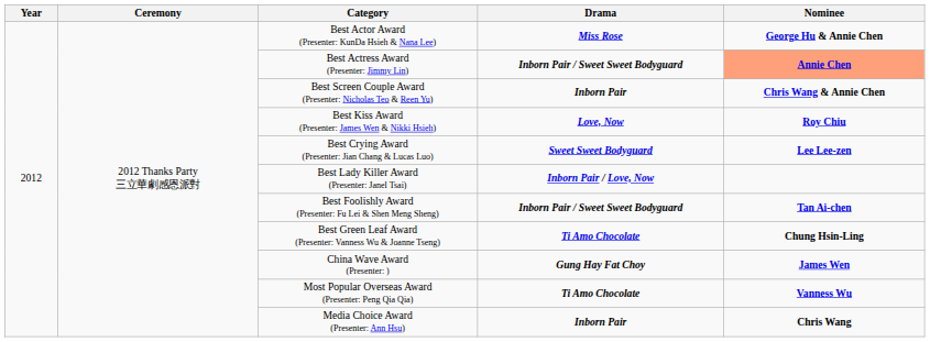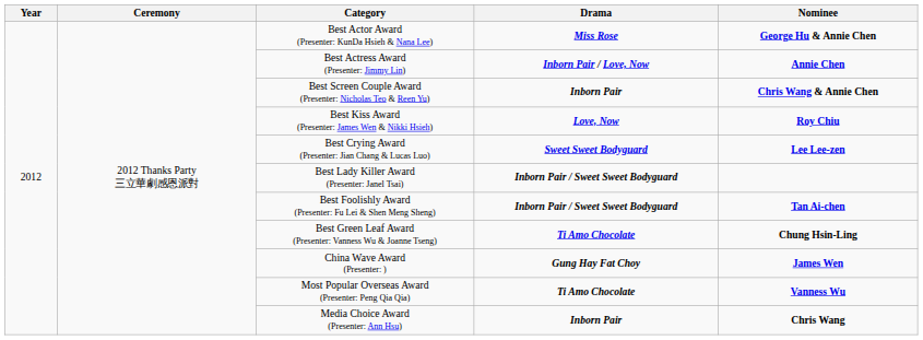 <table class="wikitable" width=88%>
 <tr>
 <th style="width:50px;">Year</th>
 <th style="width:210px;">Ceremony</th>
 <th style="width:230px;">Category</th>
 <th style="width:260px;">Drama</th>
 <th style="width:210px;">Nominee</th>
 </tr>
 <tr>
 <td align="center" rowspan=33>2012</td>
 <td align="center" rowspan=33>2012 Thanks Party<br>三立華劇感恩派對</td>
 <td align="center">Best Actor Award<br><small>(Presenter: KunDa Hsieh & <a href='#'>Nana Lee</a>)</small></td>
 <td align="center"><strong><em><a href='#'>Miss Rose</a></em></strong></td>
 <td align="center"><strong><a href='#'>George Hu</a> & Annie Chen</strong></td>
 </tr>
 <tr>
 <td align="center">Best Actress Award<br><small>(Presenter: <a href='#'>Jimmy Lin</a>)</small></td>
-<td align="center"><strong><em>Inborn Pair / Sweet Sweet Bodyguard</em></strong></td>
-<td align="center" style="background: lightsalmon;"><strong><a href='#'>Annie Chen</a></strong></td>
+<td align="center"><strong><em><a href='#'>Inborn Pair</a> / <a href='#'>Love, Now</a></em></strong></td>
+<td align="center"><strong><a href='#'>Annie Chen</a></strong></td>
 </tr>
 <tr>
 <td align="center">Best Screen Couple Award<br><small>(Presenter: <a href='#'>Nicholas Teo</a> & <a href='#'>Reen Yu</a>)</small></td>
 <td align="center"><strong><em>Inborn Pair</em></strong></td>
 <td align="center"><strong><a href='#'>Chris Wang</a> & Annie Chen</strong></td>
 </tr>
 <tr>
 <td align="center">Best Kiss Award<br><small>(Presenter: <a href='#'>James Wen</a> & <a href='#'>Nikki Hsieh</a>)</small></td>
 <td align="center"><strong><em><a href='#'>Love, Now</a></em></strong></td>
 <td align="center"><strong><a href='#'>Roy Chiu</a></strong></td>
 </tr>
 <tr>
 <td align="center">Best Crying Award<br><small>(Presenter: Jian Chang & Lucas Luo)</small></td>
 <td align="center"><strong><em><a href='#'>Sweet Sweet Bodyguard</a></em></strong></td>
 <td align="center"><strong><a href='#'>Lee Lee-zen</a></strong></td>
 </tr>
 <tr>
 <td align="center">Best Lady Killer Award<br><small>(Presenter: Janel Tsai)</small></td>
-<td align="center"><strong><em><a href='#'>Inborn Pair</a> / <a href='#'>Love, Now</a></em></strong></td>
+<td align="center"><strong><em>Inborn Pair / Sweet Sweet Bodyguard</em></strong></td>
 <td align="center"><strong></strong></td>
 </tr>
 <tr>
 <td align="center">Best Foolishly Award<br><small>(Presenter: Fu Lei & Shen Meng Sheng)</small></td>
 <td align="center"><strong><em>Inborn Pair / Sweet Sweet Bodyguard</em></strong></td>
 <td align="center"><strong><a href='#'>Tan Ai-chen</a></strong></td>
 </tr>
 <tr>
 <td align="center">Best Green Leaf Award<br><small>(Presenter: Vanness Wu & Joanne Tseng)</small></td>
 <td align="center"><strong><em><a href='#'>Ti Amo Chocolate</a></em></strong></td>
 <td align="center"><strong>Chung Hsin-Ling</strong></td>
 </tr>
 <tr>
 <td align="center">China Wave Award<br><small>(Presenter: )</small></td>
 <td align="center"><strong><em>Gung Hay Fat Choy</em></strong></td>
 <td align="center"><strong><a href='#'>James Wen</a></strong></td>
 </tr>
 <tr>
 <td align="center">Most Popular Overseas Award<br><small>(Presenter: Peng Qia Qia)</small></td>
 <td align="center"><strong><em>Ti Amo Chocolate</em></strong></td>
 <td align="center"><strong><a href='#'>Vanness Wu</a></strong></td>
 </tr>
 <tr>
 <td align="center">Media Choice Award<br><small>(Presenter: <a href='#'>Ann Hsu</a>)</small></td>
 <td align="center"><strong><em>Inborn Pair</em></strong></td>
 <td align="center"><strong>Chris Wang</strong></td>
 </tr>
 </table>
